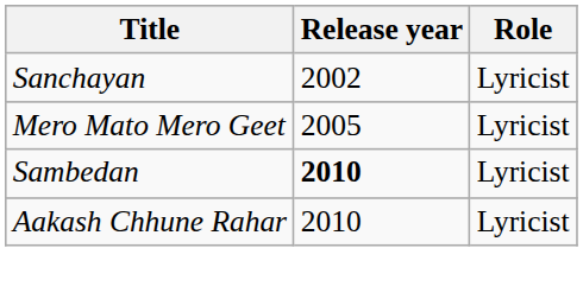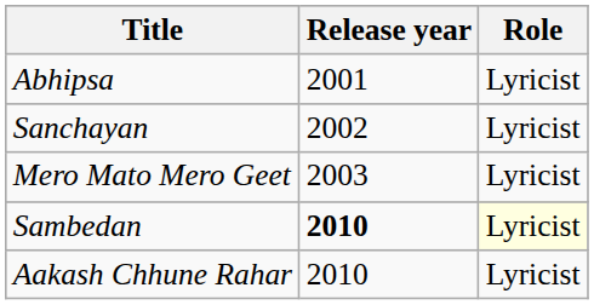 <table class="wikitable">
 <tr>
 <th>Title</th>
 <th>Release year</th>
 <th>Role</th>
+</tr>
+<tr>
+<td><em>Abhipsa</em></td>
+<td>2001</td>
+<td>Lyricist</td>
 </tr>
 <tr>
 <td><em>Sanchayan</em></td>
 <td>2002</td>
 <td>Lyricist</td>
 </tr>
 <tr>
 <td><em>Mero Mato Mero Geet</em></td>
-<td>2005</td>
+<td>2003</td>
 <td>Lyricist</td>
 </tr>
 <tr>
 <td><em>Sambedan</em></td>
 <td><strong>2010</strong></td>
-<td>Lyricist</td>
+<td style="background: lightyellow;">Lyricist</td>
 </tr>
 <tr>
 <td><em>Aakash Chhune Rahar</em></td>
 <td>2010</td>
 <td>Lyricist</td>
 </tr>
 </table>
